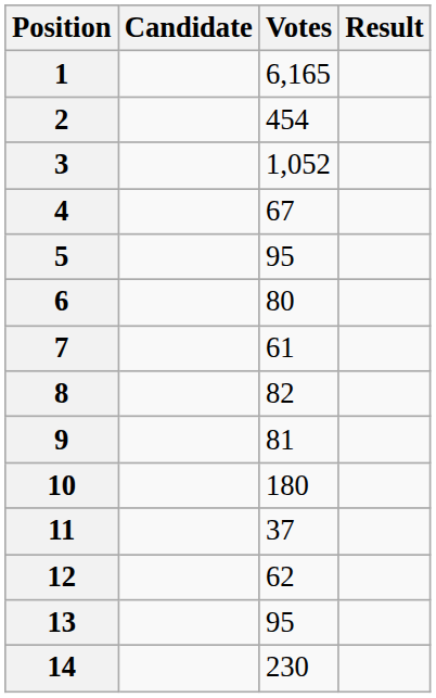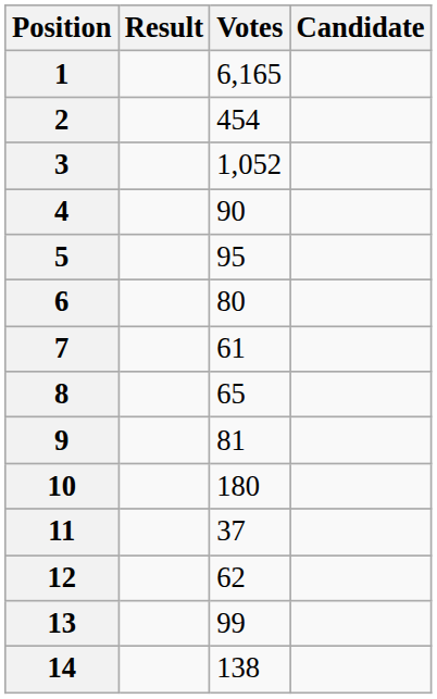 <table class="wikitable sortable col3right">
 <tr>
 <th scope="col">Position</th>
+<th scope="col">Result</th>
+<th scope="col">Votes</th>
 <th scope="col">Candidate</th>
-<th scope="col">Votes</th>
-<th scope="col">Result</th>
 </tr>
 <tr>
 <th scope="row">1</th>
 <td></td>
 <td>6,165</td>
 <td></td>
 </tr>
 <tr>
 <th scope="row">2</th>
 <td></td>
 <td>454</td>
 <td></td>
 </tr>
 <tr>
 <th scope="row">3</th>
 <td></td>
 <td>1,052</td>
 <td></td>
 </tr>
 <tr>
 <th scope="row">4</th>
 <td></td>
-<td>67</td>
+<td>90</td>
 <td></td>
 </tr>
 <tr>
 <th scope="row">5</th>
 <td></td>
 <td>95</td>
 <td></td>
 </tr>
 <tr>
 <th scope="row">6</th>
 <td></td>
 <td>80</td>
 <td></td>
 </tr>
 <tr>
 <th scope="row">7</th>
 <td></td>
 <td>61</td>
 <td></td>
 </tr>
 <tr>
 <th scope="row">8</th>
 <td></td>
-<td>82</td>
+<td>65</td>
 <td></td>
 </tr>
 <tr>
 <th scope="row">9</th>
 <td></td>
 <td>81</td>
 <td></td>
 </tr>
 <tr>
 <th scope="row">10</th>
 <td></td>
 <td>180</td>
 <td></td>
 </tr>
 <tr>
 <th scope="row">11</th>
 <td></td>
 <td>37</td>
 <td></td>
 </tr>
 <tr>
 <th scope="row">12</th>
 <td></td>
 <td>62</td>
 <td></td>
 </tr>
 <tr>
 <th scope="row">13</th>
 <td></td>
-<td>95</td>
+<td>99</td>
 <td></td>
 </tr>
 <tr>
 <th scope="row">14</th>
 <td></td>
-<td>230</td>
+<td>138</td>
 <td></td>
 </tr>
 </table>
